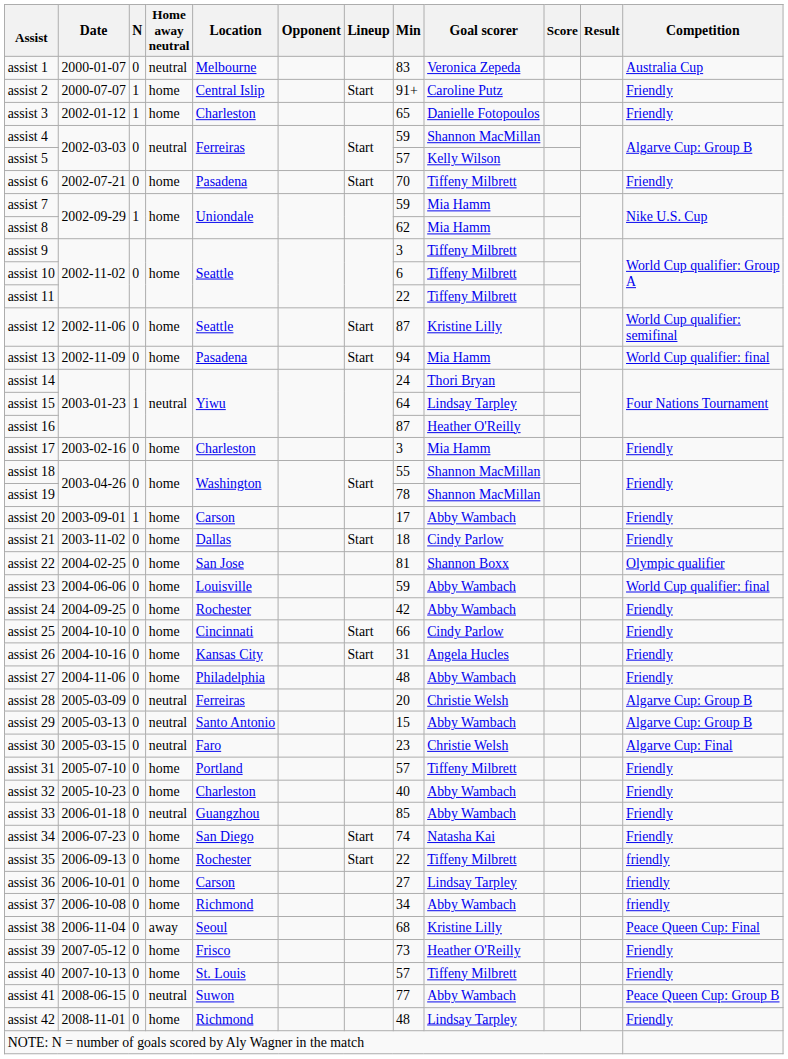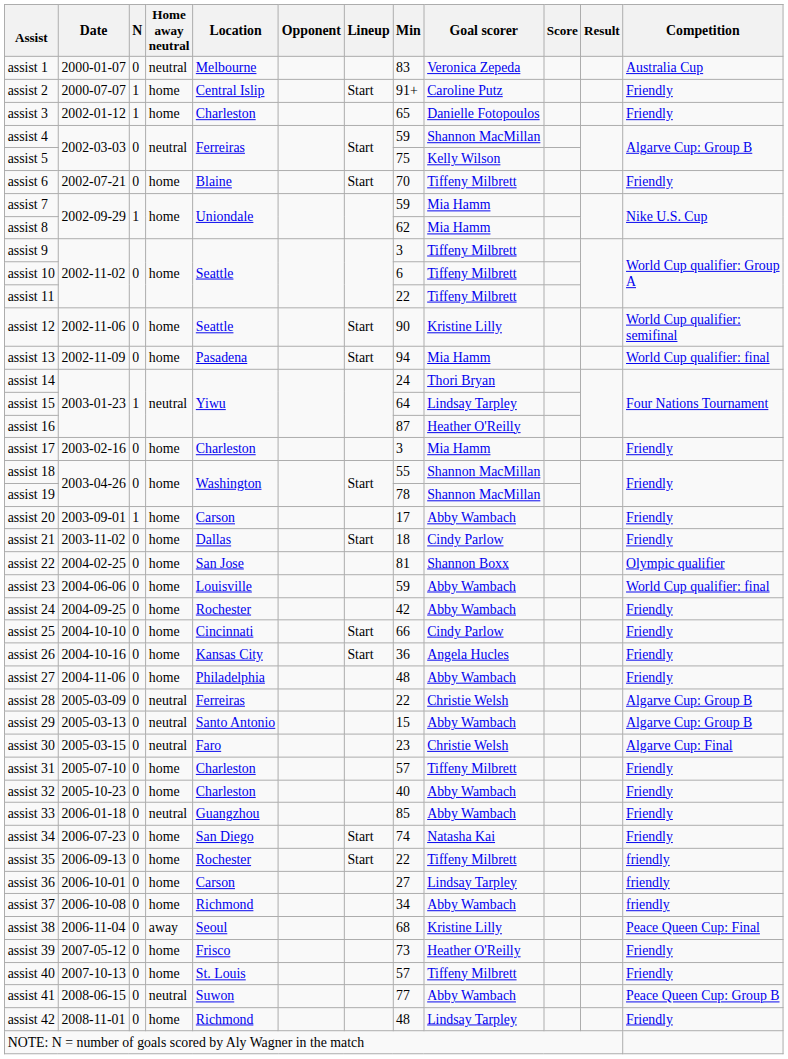 <table class="wikitable sortable collapsible" style="font-size:90%">
 <tr>
 <th data-sort-type=number style="font-size:95%;"><br>Assist</th>
 <th>Date</th>
 <th>N</th>
 <th style="font-size:95%;">Home<br>away<br>neutral</th>
 <th>Location</th>
 <th>Opponent</th>
 <th data-sort-type=number>Lineup</th>
 <th data-sort-type=number>Min</th>
 <th>Goal scorer</th>
 <th data-sort-type=number style="font-size:95%;">Score</th>
 <th data-sort-type=number style="font-size:95%;">Result</th>
 <th width=160px>Competition</th>
 </tr>
 <tr>
 <td>assist 1</td>
 <td>2000-01-07</td>
 <td>0</td>
 <td>neutral</td>
 <td><a href='#'>Melbourne</a></td>
 <td></td>
 <td></td>
 <td>83</td>
 <td><a href='#'>Veronica Zepeda</a></td>
 <td></td>
 <td></td>
 <td><a href='#'>Australia Cup</a></td>
 </tr>
 <tr>
 <td>assist 2</td>
 <td>2000-07-07</td>
 <td>1</td>
 <td>home</td>
 <td><a href='#'>Central Islip</a></td>
 <td></td>
 <td>Start</td>
 <td>91+</td>
 <td><a href='#'>Caroline Putz</a></td>
 <td></td>
 <td></td>
 <td><a href='#'>Friendly</a></td>
 </tr>
 <tr>
 <td>assist 3</td>
 <td>2002-01-12</td>
 <td>1</td>
 <td>home</td>
 <td><a href='#'>Charleston</a></td>
 <td></td>
 <td></td>
 <td>65</td>
 <td><a href='#'>Danielle Fotopoulos</a></td>
 <td></td>
 <td></td>
 <td><a href='#'>Friendly</a></td>
 </tr>
 <tr>
 <td>assist 4</td>
 <td rowspan=2>2002-03-03</td>
 <td rowspan=2>0</td>
 <td rowspan=2>neutral</td>
 <td rowspan=2><a href='#'>Ferreiras</a></td>
 <td rowspan=2></td>
 <td rowspan=2>Start</td>
 <td>59</td>
 <td><a href='#'>Shannon MacMillan</a></td>
 <td></td>
 <td rowspan=2></td>
 <td rowspan=2 ><a href='#'>Algarve Cup: Group B</a></td>
 </tr>
 <tr>
 <td>assist 5</td>
-<td>57</td>
+<td>75</td>
 <td><a href='#'>Kelly Wilson</a></td>
 <td></td>
 </tr>
 <tr>
 <td>assist 6</td>
 <td>2002-07-21</td>
 <td>0</td>
 <td>home</td>
-<td><a href='#'>Pasadena</a></td>
+<td><a href='#'>Blaine</a></td>
 <td></td>
 <td>Start</td>
 <td>70</td>
 <td><a href='#'>Tiffeny Milbrett</a></td>
 <td></td>
 <td></td>
 <td><a href='#'>Friendly</a></td>
 </tr>
 <tr>
 <td>assist 7</td>
 <td rowspan=2>2002-09-29</td>
 <td rowspan=2>1</td>
 <td rowspan=2>home</td>
 <td rowspan=2><a href='#'>Uniondale</a></td>
 <td rowspan=2></td>
 <td rowspan=2></td>
 <td>59</td>
 <td><a href='#'>Mia Hamm</a></td>
 <td></td>
 <td rowspan=2></td>
 <td rowspan=2 ><a href='#'>Nike U.S. Cup</a></td>
 </tr>
 <tr>
 <td>assist 8</td>
 <td>62</td>
 <td><a href='#'>Mia Hamm</a></td>
 <td></td>
 </tr>
 <tr>
 <td>assist 9</td>
 <td rowspan=3>2002-11-02</td>
 <td rowspan=3>0</td>
 <td rowspan=3>home</td>
 <td rowspan=3><a href='#'>Seattle</a></td>
 <td rowspan=3></td>
 <td rowspan=3></td>
 <td>3</td>
 <td><a href='#'>Tiffeny Milbrett</a></td>
 <td></td>
 <td rowspan=3></td>
 <td rowspan=3 ><a href='#'>World Cup qualifier: Group A</a></td>
 </tr>
 <tr>
 <td>assist 10</td>
 <td>6</td>
 <td><a href='#'>Tiffeny Milbrett</a></td>
 <td></td>
 </tr>
 <tr>
 <td>assist 11</td>
 <td>22</td>
 <td><a href='#'>Tiffeny Milbrett</a></td>
 <td></td>
 </tr>
 <tr>
 <td>assist 12</td>
 <td>2002-11-06</td>
 <td>0</td>
 <td>home</td>
 <td><a href='#'>Seattle</a></td>
 <td></td>
 <td>Start</td>
-<td>87</td>
+<td>90</td>
 <td><a href='#'>Kristine Lilly</a></td>
 <td></td>
 <td></td>
 <td><a href='#'>World Cup qualifier: semifinal</a></td>
 </tr>
 <tr>
 <td>assist 13</td>
 <td>2002-11-09</td>
 <td>0</td>
 <td>home</td>
 <td><a href='#'>Pasadena</a></td>
 <td></td>
 <td>Start</td>
 <td>94</td>
 <td><a href='#'>Mia Hamm</a></td>
 <td></td>
 <td></td>
 <td><a href='#'>World Cup qualifier: final</a></td>
 </tr>
 <tr>
 <td>assist 14</td>
 <td rowspan=3>2003-01-23</td>
 <td rowspan=3>1</td>
 <td rowspan=3>neutral</td>
 <td rowspan=3><a href='#'>Yiwu</a></td>
 <td rowspan=3></td>
 <td rowspan=3></td>
 <td>24</td>
 <td><a href='#'>Thori Bryan</a></td>
 <td></td>
 <td rowspan=3></td>
 <td rowspan=3 ><a href='#'>Four Nations Tournament</a></td>
 </tr>
 <tr>
 <td>assist 15</td>
 <td>64</td>
 <td><a href='#'>Lindsay Tarpley</a></td>
 <td></td>
 </tr>
 <tr>
 <td>assist 16</td>
 <td>87</td>
 <td><a href='#'>Heather O'Reilly</a></td>
 <td></td>
 </tr>
 <tr>
 <td>assist 17</td>
 <td>2003-02-16</td>
 <td>0</td>
 <td>home</td>
 <td><a href='#'>Charleston</a></td>
 <td></td>
 <td></td>
 <td>3</td>
 <td><a href='#'>Mia Hamm</a></td>
 <td></td>
 <td></td>
 <td><a href='#'>Friendly</a></td>
 </tr>
 <tr>
 <td>assist 18</td>
 <td rowspan=2>2003-04-26</td>
 <td rowspan=2>0</td>
 <td rowspan=2>home</td>
 <td rowspan=2><a href='#'>Washington</a></td>
 <td rowspan=2></td>
 <td rowspan=2>Start</td>
 <td>55</td>
 <td><a href='#'>Shannon MacMillan</a></td>
 <td></td>
 <td rowspan=2></td>
 <td rowspan=2 ><a href='#'>Friendly</a></td>
 </tr>
 <tr>
 <td>assist 19</td>
 <td>78</td>
 <td><a href='#'>Shannon MacMillan</a></td>
 <td></td>
 </tr>
 <tr>
 <td>assist 20</td>
 <td>2003-09-01</td>
 <td>1</td>
 <td>home</td>
 <td><a href='#'>Carson</a></td>
 <td></td>
 <td></td>
 <td>17</td>
 <td><a href='#'>Abby Wambach</a></td>
 <td></td>
 <td></td>
 <td><a href='#'>Friendly</a></td>
 </tr>
 <tr>
 <td>assist 21</td>
 <td>2003-11-02</td>
 <td>0</td>
 <td>home</td>
 <td><a href='#'>Dallas</a></td>
 <td></td>
 <td>Start</td>
 <td>18</td>
 <td><a href='#'>Cindy Parlow</a></td>
 <td></td>
 <td></td>
 <td><a href='#'>Friendly</a></td>
 </tr>
 <tr>
 <td>assist 22</td>
 <td>2004-02-25</td>
 <td>0</td>
 <td>home</td>
 <td><a href='#'>San Jose</a></td>
 <td></td>
 <td></td>
 <td>81</td>
 <td><a href='#'>Shannon Boxx</a></td>
 <td></td>
 <td></td>
 <td><a href='#'>Olympic qualifier</a></td>
 </tr>
 <tr>
 <td>assist 23</td>
 <td>2004-06-06</td>
 <td>0</td>
 <td>home</td>
 <td><a href='#'>Louisville</a></td>
 <td></td>
 <td></td>
 <td>59</td>
 <td><a href='#'>Abby Wambach</a></td>
 <td></td>
 <td></td>
 <td><a href='#'>World Cup qualifier: final</a></td>
 </tr>
 <tr>
 <td>assist 24</td>
 <td>2004-09-25</td>
 <td>0</td>
 <td>home</td>
 <td><a href='#'>Rochester</a></td>
 <td></td>
 <td></td>
 <td>42</td>
 <td><a href='#'>Abby Wambach</a></td>
 <td></td>
 <td></td>
 <td><a href='#'>Friendly</a></td>
 </tr>
 <tr>
 <td>assist 25</td>
 <td>2004-10-10</td>
 <td>0</td>
 <td>home</td>
 <td><a href='#'>Cincinnati</a></td>
 <td></td>
 <td>Start</td>
 <td>66</td>
 <td><a href='#'>Cindy Parlow</a></td>
 <td></td>
 <td></td>
 <td><a href='#'>Friendly</a></td>
 </tr>
 <tr>
 <td>assist 26</td>
 <td>2004-10-16</td>
 <td>0</td>
 <td>home</td>
 <td><a href='#'>Kansas City</a></td>
 <td></td>
 <td>Start</td>
-<td>31</td>
+<td>36</td>
 <td><a href='#'>Angela Hucles</a></td>
 <td></td>
 <td></td>
 <td><a href='#'>Friendly</a></td>
 </tr>
 <tr>
 <td>assist 27</td>
 <td>2004-11-06</td>
 <td>0</td>
 <td>home</td>
 <td><a href='#'>Philadelphia</a></td>
 <td></td>
 <td></td>
 <td>48</td>
 <td><a href='#'>Abby Wambach</a></td>
 <td></td>
 <td></td>
 <td><a href='#'>Friendly</a></td>
 </tr>
 <tr>
 <td>assist 28</td>
 <td>2005-03-09</td>
 <td>0</td>
 <td>neutral</td>
 <td><a href='#'>Ferreiras</a></td>
 <td></td>
 <td></td>
-<td>20</td>
+<td>22</td>
 <td><a href='#'>Christie Welsh</a></td>
 <td></td>
 <td></td>
 <td><a href='#'>Algarve Cup: Group B</a></td>
 </tr>
 <tr>
 <td>assist 29</td>
 <td>2005-03-13</td>
 <td>0</td>
 <td>neutral</td>
 <td><a href='#'>Santo Antonio</a></td>
 <td></td>
 <td></td>
 <td>15</td>
 <td><a href='#'>Abby Wambach</a></td>
 <td></td>
 <td></td>
 <td><a href='#'>Algarve Cup: Group B</a></td>
 </tr>
 <tr>
 <td>assist 30</td>
 <td>2005-03-15</td>
 <td>0</td>
 <td>neutral</td>
 <td><a href='#'>Faro</a></td>
 <td></td>
 <td></td>
 <td>23</td>
 <td><a href='#'>Christie Welsh</a></td>
 <td></td>
 <td></td>
 <td><a href='#'>Algarve Cup: Final</a></td>
 </tr>
 <tr>
 <td>assist 31</td>
 <td>2005-07-10</td>
 <td>0</td>
 <td>home</td>
-<td><a href='#'>Portland</a></td>
+<td><a href='#'>Charleston</a></td>
 <td></td>
 <td></td>
 <td>57</td>
 <td><a href='#'>Tiffeny Milbrett</a></td>
 <td></td>
 <td></td>
 <td><a href='#'>Friendly</a></td>
 </tr>
 <tr>
 <td>assist 32</td>
 <td>2005-10-23</td>
 <td>0</td>
 <td>home</td>
 <td><a href='#'>Charleston</a></td>
 <td></td>
 <td></td>
 <td>40</td>
 <td><a href='#'>Abby Wambach</a></td>
 <td></td>
 <td></td>
 <td><a href='#'>Friendly</a></td>
 </tr>
 <tr>
 <td>assist 33</td>
 <td>2006-01-18</td>
 <td>0</td>
 <td>neutral</td>
 <td><a href='#'>Guangzhou</a></td>
 <td></td>
 <td></td>
 <td>85</td>
 <td><a href='#'>Abby Wambach</a></td>
 <td></td>
 <td></td>
 <td><a href='#'>Friendly</a></td>
 </tr>
 <tr>
 <td>assist 34</td>
 <td>2006-07-23</td>
 <td>0</td>
 <td>home</td>
 <td><a href='#'>San Diego</a></td>
 <td></td>
 <td>Start</td>
 <td>74</td>
 <td><a href='#'>Natasha Kai</a></td>
 <td></td>
 <td></td>
 <td><a href='#'>Friendly</a></td>
 </tr>
 <tr>
 <td>assist 35</td>
 <td>2006-09-13</td>
 <td>0</td>
 <td>home</td>
 <td><a href='#'>Rochester</a></td>
 <td></td>
 <td>Start</td>
 <td>22</td>
 <td><a href='#'>Tiffeny Milbrett</a></td>
 <td></td>
 <td></td>
 <td><a href='#'>friendly</a></td>
 </tr>
 <tr>
 <td>assist 36</td>
 <td>2006-10-01</td>
 <td>0</td>
 <td>home</td>
 <td><a href='#'>Carson</a></td>
 <td></td>
 <td></td>
 <td>27</td>
 <td><a href='#'>Lindsay Tarpley</a></td>
 <td></td>
 <td></td>
 <td><a href='#'>friendly</a></td>
 </tr>
 <tr>
 <td>assist 37</td>
 <td>2006-10-08</td>
 <td>0</td>
 <td>home</td>
 <td><a href='#'>Richmond</a></td>
 <td></td>
 <td></td>
 <td>34</td>
 <td><a href='#'>Abby Wambach</a></td>
 <td></td>
 <td></td>
 <td><a href='#'>friendly</a></td>
 </tr>
 <tr>
 <td>assist 38</td>
 <td>2006-11-04</td>
 <td>0</td>
 <td>away</td>
 <td><a href='#'>Seoul</a></td>
 <td></td>
 <td></td>
 <td>68</td>
 <td><a href='#'>Kristine Lilly</a></td>
 <td></td>
 <td></td>
 <td><a href='#'>Peace Queen Cup: Final</a></td>
 </tr>
 <tr>
 <td>assist 39</td>
 <td>2007-05-12</td>
 <td>0</td>
 <td>home</td>
 <td><a href='#'>Frisco</a></td>
 <td></td>
 <td></td>
 <td>73</td>
 <td><a href='#'>Heather O'Reilly</a></td>
 <td></td>
 <td></td>
 <td><a href='#'>Friendly</a></td>
 </tr>
 <tr>
 <td>assist 40</td>
 <td>2007-10-13</td>
 <td>0</td>
 <td>home</td>
 <td><a href='#'>St. Louis</a></td>
 <td></td>
 <td><br></td>
 <td>57</td>
 <td><a href='#'>Tiffeny Milbrett</a></td>
 <td></td>
 <td></td>
 <td><a href='#'>Friendly</a></td>
 </tr>
 <tr>
 <td>assist 41</td>
 <td>2008-06-15</td>
 <td>0</td>
 <td>neutral</td>
 <td><a href='#'>Suwon</a></td>
 <td></td>
 <td></td>
 <td>77</td>
 <td><a href='#'>Abby Wambach</a></td>
 <td></td>
 <td></td>
 <td><a href='#'>Peace Queen Cup: Group B</a></td>
 </tr>
 <tr>
 <td>assist 42</td>
 <td>2008-11-01</td>
 <td>0</td>
 <td>home</td>
 <td><a href='#'>Richmond</a></td>
 <td></td>
 <td></td>
 <td>48</td>
 <td><a href='#'>Lindsay Tarpley</a></td>
 <td></td>
 <td></td>
 <td><a href='#'>Friendly</a></td>
 </tr>
 <tr class=sortbottom>
 <td colspan=11>NOTE: N = number of goals scored by Aly Wagner in the match</td>
 </tr>
 </table>
